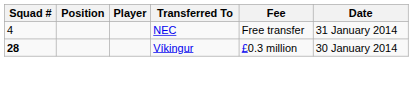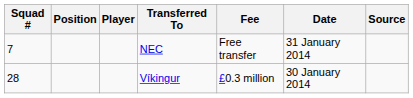 <table class="wikitable sortable" style="width:90%; text-align:center; font-size:95%; text-align:left;">
 <tr>
 <th>Squad #</th>
 <th>Position</th>
 <th>Player</th>
 <th>Transferred To</th>
 <th>Fee</th>
 <th>Date</th>
+<th>Source</th>
 </tr>
 <tr>
-<td>4</td>
+<td>7</td>
 <td></td>
 <td></td>
 <td> <a href='#'>NEC</a></td>
 <td>Free transfer</td>
 <td>31 January 2014</td>
+<td></td>
 </tr>
 <tr>
-<td><strong>28</strong></td>
+<td>28</td>
 <td></td>
 <td></td>
 <td> <a href='#'>Víkingur</a></td>
 <td><a href='#'>£</a>0.3 million</td>
 <td>30 January 2014</td>
+<td></td>
 </tr>
 </table>
